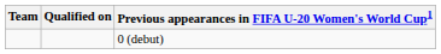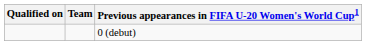 <table class="wikitable sortable">
 <tr>
+<th>Qualified on</th>
 <th>Team</th>
-<th>Qualified on</th>
 <th data-sort-type="number">Previous appearances in <a href='#'>FIFA U-20 Women's World Cup</a><sup><strong><a href='#'>1</a></strong></sup></th>
 </tr>
 <tr>
 <td></td>
 <td></td>
 <td>0 (debut)</td>
 </tr>
 </table>
